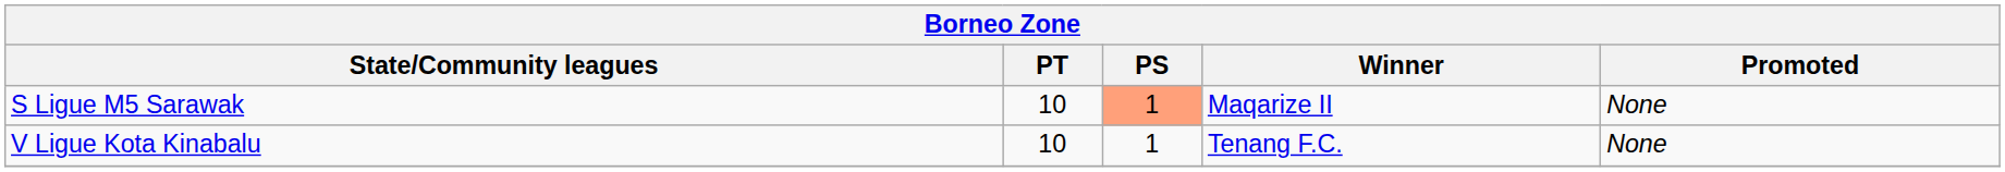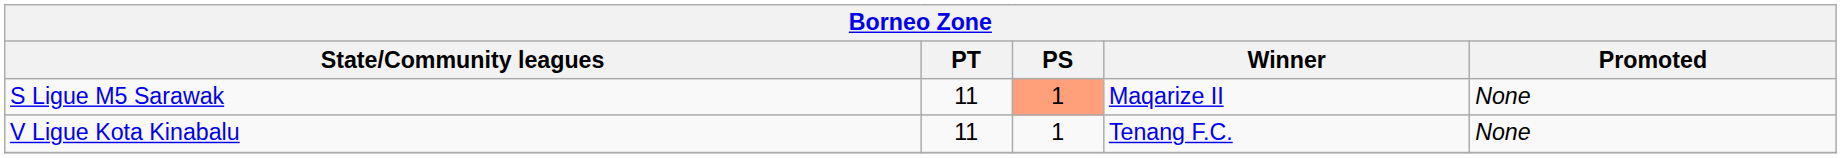 <table class="wikitable sortable" style="width:100%;">
 <tr>
 <th colspan="5"><strong><a href='#'>Borneo Zone</a></strong></th>
 </tr>
 <tr>
 <th style="width:50%;">State/Community leagues</th>
 <th style="width:5%;">PT</th>
 <th style="width:5%;">PS</th>
 <th style="width:20%;">Winner</th>
 <th style="width:25%;">Promoted</th>
 </tr>
 <tr>
 <td> <a href='#'>S Ligue M5 Sarawak</a></td>
-<td style="text-align:center">10</td>
+<td style="text-align:center">11</td>
 <td style="background: lightsalmon; text-align:center">1</td>
 <td><a href='#'>Maqarize II</a></td>
 <td><em>None</em></td>
 </tr>
 <tr>
 <td> <a href='#'>V Ligue Kota Kinabalu</a></td>
-<td style="text-align:center">10</td>
+<td style="text-align:center">11</td>
 <td style="text-align:center">1</td>
 <td><a href='#'>Tenang F.C.</a></td>
 <td><em>None</em></td>
 </tr>
 <tr>
 </tr>
 </table>
